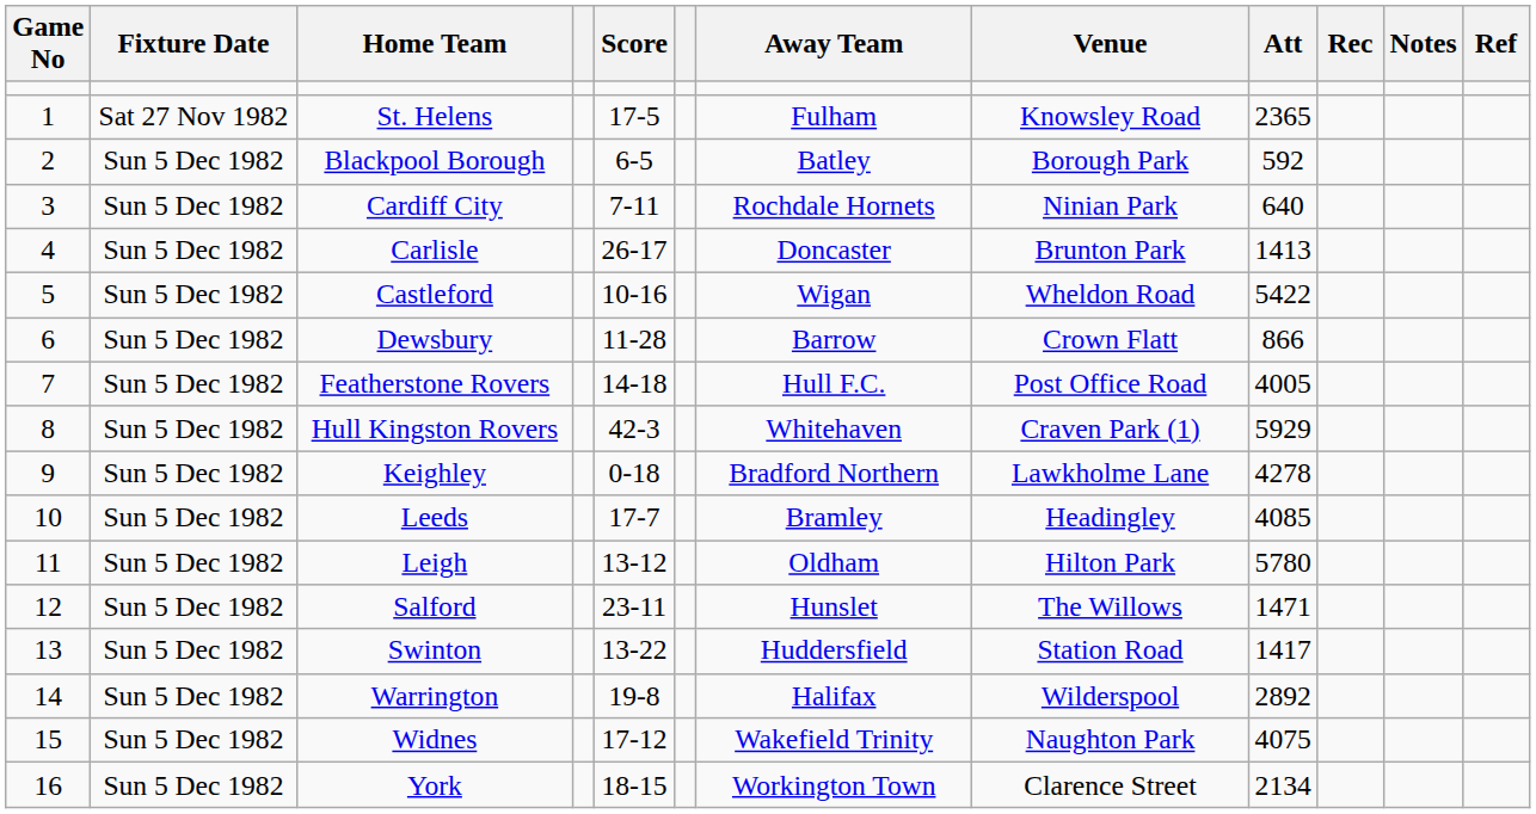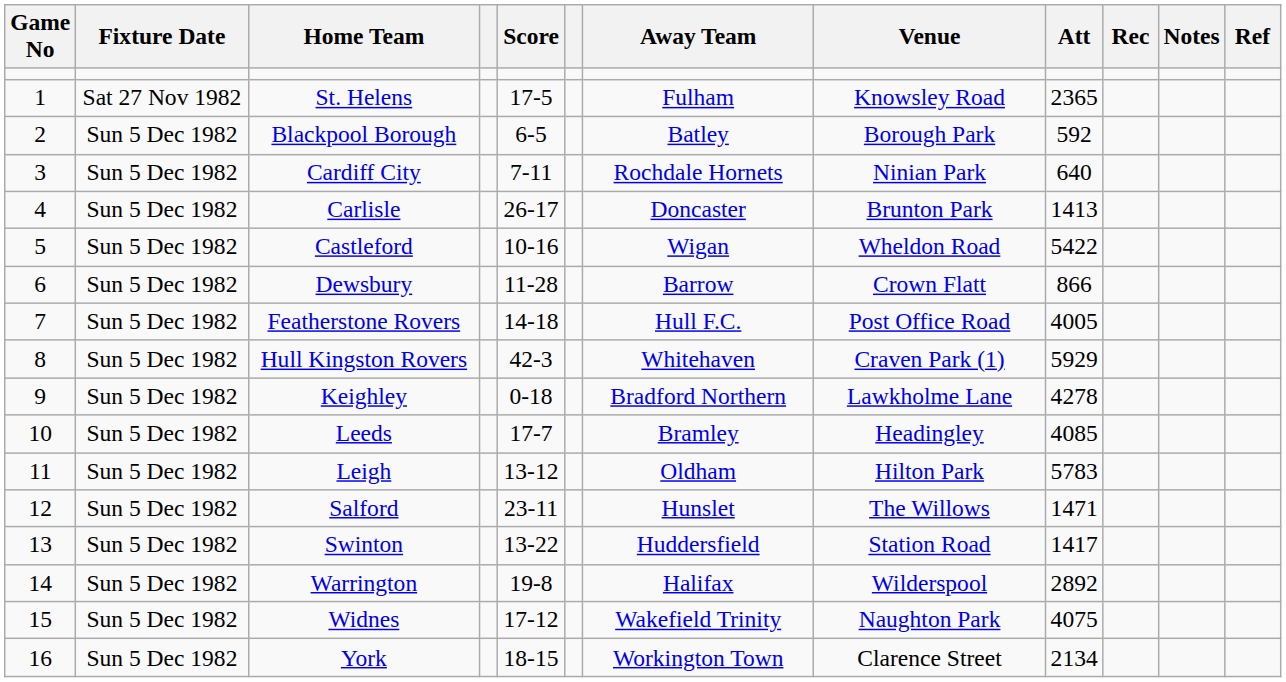 <table class="wikitable" style="text-align:center;">
 <tr>
 <th width=10 abbr="No">Game No</th>
 <th width=110 abbr="Date">Fixture Date</th>
 <th width=150 abbr="Home Team">Home Team</th>
 <th width=5 abbr="space"></th>
 <th width=20 abbr="Score">Score</th>
 <th width=5 abbr="space"></th>
 <th width=150 abbr="Away Team">Away Team</th>
 <th width=150 abbr="Venue">Venue</th>
 <th width=30 abbr="Att">Att</th>
 <th width=30 abbr="Rec">Rec</th>
 <th width=20 abbr="Notes">Notes</th>
 <th width=30 abbr="Ref">Ref</th>
 </tr>
 <tr>
 <td></td>
 <td></td>
 <td></td>
 <td></td>
 <td></td>
 <td></td>
 <td></td>
 <td></td>
 <td></td>
 <td></td>
 <td></td>
 <td></td>
 </tr>
 <tr>
 <td>1</td>
 <td>Sat 27 Nov 1982</td>
 <td><a href='#'>St. Helens</a></td>
 <td></td>
 <td>17-5</td>
 <td></td>
 <td><a href='#'>Fulham</a></td>
 <td><a href='#'>Knowsley Road</a></td>
 <td>2365</td>
 <td></td>
 <td></td>
 <td></td>
 </tr>
 <tr>
 <td>2</td>
 <td>Sun 5 Dec 1982</td>
 <td><a href='#'>Blackpool Borough</a></td>
 <td></td>
 <td>6-5</td>
 <td></td>
 <td><a href='#'>Batley</a></td>
 <td><a href='#'>Borough Park</a></td>
 <td>592</td>
 <td></td>
 <td></td>
 <td></td>
 </tr>
 <tr>
 <td>3</td>
 <td>Sun 5 Dec 1982</td>
 <td><a href='#'>Cardiff City</a></td>
 <td></td>
 <td>7-11</td>
 <td></td>
 <td><a href='#'>Rochdale Hornets</a></td>
 <td><a href='#'>Ninian Park</a></td>
 <td>640</td>
 <td></td>
 <td></td>
 <td></td>
 </tr>
 <tr>
 <td>4</td>
 <td>Sun 5 Dec 1982</td>
 <td><a href='#'>Carlisle</a></td>
 <td></td>
 <td>26-17</td>
 <td></td>
 <td><a href='#'>Doncaster</a></td>
 <td><a href='#'>Brunton Park</a></td>
 <td>1413</td>
 <td></td>
 <td></td>
 <td></td>
 </tr>
 <tr>
 <td>5</td>
 <td>Sun 5 Dec 1982</td>
 <td><a href='#'>Castleford</a></td>
 <td></td>
 <td>10-16</td>
 <td></td>
 <td><a href='#'>Wigan</a></td>
 <td><a href='#'>Wheldon Road</a></td>
 <td>5422</td>
 <td></td>
 <td></td>
 <td></td>
 </tr>
 <tr>
 <td>6</td>
 <td>Sun 5 Dec 1982</td>
 <td><a href='#'>Dewsbury</a></td>
 <td></td>
 <td>11-28</td>
 <td></td>
 <td><a href='#'>Barrow</a></td>
 <td><a href='#'>Crown Flatt</a></td>
 <td>866</td>
 <td></td>
 <td></td>
 <td></td>
 </tr>
 <tr>
 <td>7</td>
 <td>Sun 5 Dec 1982</td>
 <td><a href='#'>Featherstone Rovers</a></td>
 <td></td>
 <td>14-18</td>
 <td></td>
 <td><a href='#'>Hull F.C.</a></td>
 <td><a href='#'>Post Office Road</a></td>
 <td>4005</td>
 <td></td>
 <td></td>
 <td></td>
 </tr>
 <tr>
 <td>8</td>
 <td>Sun 5 Dec 1982</td>
 <td><a href='#'>Hull Kingston Rovers</a></td>
 <td></td>
 <td>42-3</td>
 <td></td>
 <td><a href='#'>Whitehaven</a></td>
 <td><a href='#'>Craven Park (1)</a></td>
 <td>5929</td>
 <td></td>
 <td></td>
 <td></td>
 </tr>
 <tr>
 <td>9</td>
 <td>Sun 5 Dec 1982</td>
 <td><a href='#'>Keighley</a></td>
 <td></td>
 <td>0-18</td>
 <td></td>
 <td><a href='#'>Bradford Northern</a></td>
 <td><a href='#'>Lawkholme Lane</a></td>
 <td>4278</td>
 <td></td>
 <td></td>
 <td></td>
 </tr>
 <tr>
 <td>10</td>
 <td>Sun 5 Dec 1982</td>
 <td><a href='#'>Leeds</a></td>
 <td></td>
 <td>17-7</td>
 <td></td>
 <td><a href='#'>Bramley</a></td>
 <td><a href='#'>Headingley</a></td>
 <td>4085</td>
 <td></td>
 <td></td>
 <td></td>
 </tr>
 <tr>
 <td>11</td>
 <td>Sun 5 Dec 1982</td>
 <td><a href='#'>Leigh</a></td>
 <td></td>
 <td>13-12</td>
 <td></td>
 <td><a href='#'>Oldham</a></td>
 <td><a href='#'>Hilton Park</a></td>
-<td>5780</td>
+<td>5783</td>
 <td></td>
 <td></td>
 <td></td>
 </tr>
 <tr>
 <td>12</td>
 <td>Sun 5 Dec 1982</td>
 <td><a href='#'>Salford</a></td>
 <td></td>
 <td>23-11</td>
 <td></td>
 <td><a href='#'>Hunslet</a></td>
 <td><a href='#'>The Willows</a></td>
 <td>1471</td>
 <td></td>
 <td></td>
 <td></td>
 </tr>
 <tr>
 <td>13</td>
 <td>Sun 5 Dec 1982</td>
 <td><a href='#'>Swinton</a></td>
 <td></td>
 <td>13-22</td>
 <td></td>
 <td><a href='#'>Huddersfield</a></td>
 <td><a href='#'>Station Road</a></td>
 <td>1417</td>
 <td></td>
 <td></td>
 <td></td>
 </tr>
 <tr>
 <td>14</td>
 <td>Sun 5 Dec 1982</td>
 <td><a href='#'>Warrington</a></td>
 <td></td>
 <td>19-8</td>
 <td></td>
 <td><a href='#'>Halifax</a></td>
 <td><a href='#'>Wilderspool</a></td>
 <td>2892</td>
 <td></td>
 <td></td>
 <td></td>
 </tr>
 <tr>
 <td>15</td>
 <td>Sun 5 Dec 1982</td>
 <td><a href='#'>Widnes</a></td>
 <td></td>
 <td>17-12</td>
 <td></td>
 <td><a href='#'>Wakefield Trinity</a></td>
 <td><a href='#'>Naughton Park</a></td>
 <td>4075</td>
 <td></td>
 <td></td>
 <td></td>
 </tr>
 <tr>
 <td>16</td>
 <td>Sun 5 Dec 1982</td>
 <td><a href='#'>York</a></td>
 <td></td>
 <td>18-15</td>
 <td></td>
 <td><a href='#'>Workington Town</a></td>
 <td>Clarence Street</td>
 <td>2134</td>
 <td></td>
 <td></td>
 <td></td>
 </tr>
 </table>
